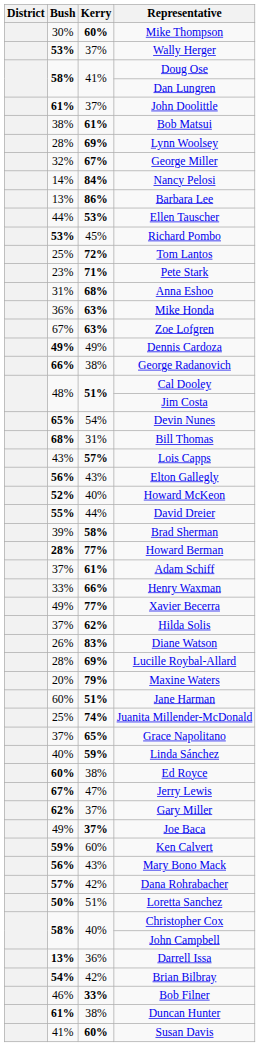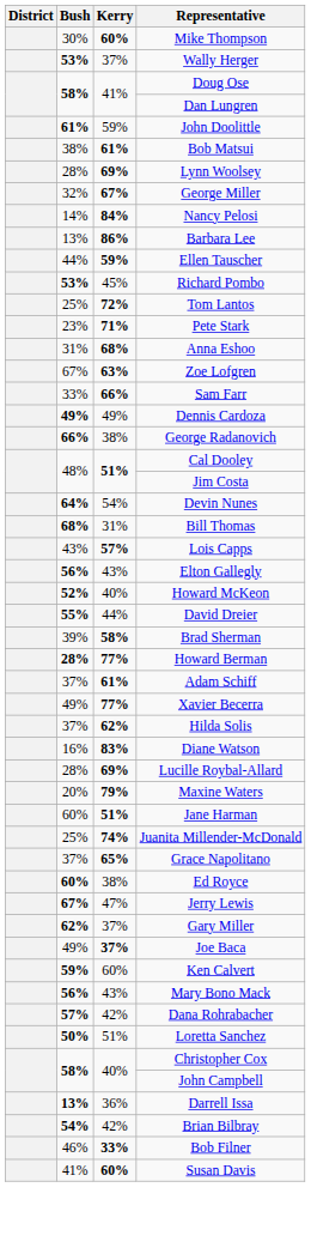 <table class=wikitable>
 <tr>
 <th>District</th>
 <th>Bush</th>
 <th>Kerry</th>
 <th>Representative</th>
 </tr>
 <tr align=center>
 <th></th>
 <td>30%</td>
 <td><strong>60%</strong></td>
 <td><a href='#'>Mike Thompson</a></td>
 </tr>
 <tr align=center>
 <th></th>
 <td><strong>53%</strong></td>
 <td>37%</td>
 <td><a href='#'>Wally Herger</a></td>
 </tr>
 <tr align=center>
 <th rowspan=2 ></th>
 <td rowspan=2><strong>58%</strong></td>
 <td rowspan=2>41%</td>
 <td><a href='#'>Doug Ose</a></td>
 </tr>
 <tr align=center>
 <td><a href='#'>Dan Lungren</a></td>
 </tr>
 <tr align=center>
 <th></th>
 <td><strong>61%</strong></td>
-<td>37%</td>
+<td>59%</td>
 <td><a href='#'>John Doolittle</a></td>
 </tr>
 <tr align=center>
 <th></th>
 <td>38%</td>
 <td><strong>61%</strong></td>
 <td><a href='#'>Bob Matsui</a></td>
 </tr>
 <tr align=center>
 <th></th>
 <td>28%</td>
 <td><strong>69%</strong></td>
 <td><a href='#'>Lynn Woolsey</a></td>
 </tr>
 <tr align=center>
 <th></th>
 <td>32%</td>
 <td><strong>67%</strong></td>
 <td><a href='#'>George Miller</a></td>
 </tr>
 <tr align=center>
 <th></th>
 <td>14%</td>
 <td><strong>84%</strong></td>
 <td><a href='#'>Nancy Pelosi</a></td>
 </tr>
 <tr align=center>
 <th></th>
 <td>13%</td>
 <td><strong>86%</strong></td>
 <td><a href='#'>Barbara Lee</a></td>
 </tr>
 <tr align=center>
 <th></th>
 <td>44%</td>
-<td><strong>53%</strong></td>
+<td><strong>59%</strong></td>
 <td><a href='#'>Ellen Tauscher</a></td>
 </tr>
 <tr align=center>
 <th></th>
 <td><strong>53%</strong></td>
 <td>45%</td>
 <td><a href='#'>Richard Pombo</a></td>
 </tr>
 <tr align=center>
 <th></th>
 <td>25%</td>
 <td><strong>72%</strong></td>
 <td><a href='#'>Tom Lantos</a></td>
 </tr>
 <tr align=center>
 <th></th>
 <td>23%</td>
 <td><strong>71%</strong></td>
 <td><a href='#'>Pete Stark</a></td>
 </tr>
 <tr align=center>
 <th></th>
 <td>31%</td>
 <td><strong>68%</strong></td>
 <td><a href='#'>Anna Eshoo</a></td>
 </tr>
 <tr align=center>
 <th></th>
-<td>36%</td>
+<td>67%</td>
 <td><strong>63%</strong></td>
-<td><a href='#'>Mike Honda</a></td>
+<td><a href='#'>Zoe Lofgren</a></td>
 </tr>
 <tr align=center>
 <th></th>
-<td>67%</td>
-<td><strong>63%</strong></td>
-<td><a href='#'>Zoe Lofgren</a></td>
+<td>33%</td>
+<td><strong>66%</strong></td>
+<td><a href='#'>Sam Farr</a></td>
 </tr>
 <tr align=center>
 <th></th>
 <td><strong>49%</strong></td>
 <td>49%</td>
 <td><a href='#'>Dennis Cardoza</a></td>
 </tr>
 <tr align=center>
 <th></th>
 <td><strong>66%</strong></td>
 <td>38%</td>
 <td><a href='#'>George Radanovich</a></td>
 </tr>
 <tr align=center>
 <th rowspan=2 ></th>
 <td rowspan=2>48%</td>
 <td rowspan=2><strong>51%</strong></td>
 <td><a href='#'>Cal Dooley</a></td>
 </tr>
 <tr align=center>
 <td><a href='#'>Jim Costa</a></td>
 </tr>
 <tr align=center>
 <th></th>
-<td><strong>65%</strong></td>
+<td><strong>64%</strong></td>
 <td>54%</td>
 <td><a href='#'>Devin Nunes</a></td>
 </tr>
 <tr align=center>
 <th></th>
 <td><strong>68%</strong></td>
 <td>31%</td>
 <td><a href='#'>Bill Thomas</a></td>
 </tr>
 <tr align=center>
 <th></th>
 <td>43%</td>
 <td><strong>57%</strong></td>
 <td><a href='#'>Lois Capps</a></td>
 </tr>
 <tr align=center>
 <th></th>
 <td><strong>56%</strong></td>
 <td>43%</td>
 <td><a href='#'>Elton Gallegly</a></td>
 </tr>
 <tr align=center>
 <th></th>
 <td><strong>52%</strong></td>
 <td>40%</td>
 <td><a href='#'>Howard McKeon</a></td>
 </tr>
 <tr align=center>
 <th></th>
 <td><strong>55%</strong></td>
 <td>44%</td>
 <td><a href='#'>David Dreier</a></td>
 </tr>
 <tr align=center>
 <th></th>
 <td>39%</td>
 <td><strong>58%</strong></td>
 <td><a href='#'>Brad Sherman</a></td>
 </tr>
 <tr align=center>
 <th></th>
 <td><strong>28%</strong></td>
 <td><strong>77%</strong></td>
 <td><a href='#'>Howard Berman</a></td>
 </tr>
 <tr align=center>
 <th></th>
 <td>37%</td>
 <td><strong>61%</strong></td>
 <td><a href='#'>Adam Schiff</a></td>
 </tr>
 <tr align=center>
 <th></th>
-<td>33%</td>
-<td><strong>66%</strong></td>
-<td><a href='#'>Henry Waxman</a></td>
-</tr>
-<tr align=center>
-<th></th>
 <td>49%</td>
 <td><strong>77%</strong></td>
 <td><a href='#'>Xavier Becerra</a></td>
 </tr>
 <tr align=center>
 <th></th>
 <td>37%</td>
 <td><strong>62%</strong></td>
 <td><a href='#'>Hilda Solis</a></td>
 </tr>
 <tr align=center>
 <th></th>
-<td>26%</td>
+<td>16%</td>
 <td><strong>83%</strong></td>
 <td><a href='#'>Diane Watson</a></td>
 </tr>
 <tr align=center>
 <th></th>
 <td>28%</td>
 <td><strong>69%</strong></td>
 <td><a href='#'>Lucille Roybal-Allard</a></td>
 </tr>
 <tr align=center>
 <th></th>
 <td>20%</td>
 <td><strong>79%</strong></td>
 <td><a href='#'>Maxine Waters</a></td>
 </tr>
 <tr align=center>
 <th></th>
 <td>60%</td>
 <td><strong>51%</strong></td>
 <td><a href='#'>Jane Harman</a></td>
 </tr>
 <tr align=center>
 <th></th>
 <td>25%</td>
 <td><strong>74%</strong></td>
 <td><a href='#'>Juanita Millender-McDonald</a></td>
 </tr>
 <tr align=center>
 <th></th>
 <td>37%</td>
 <td><strong>65%</strong></td>
 <td><a href='#'>Grace Napolitano</a></td>
-</tr>
-<tr align=center>
-<th></th>
-<td>40%</td>
-<td><strong>59%</strong></td>
-<td><a href='#'>Linda Sánchez</a></td>
 </tr>
 <tr align=center>
 <th></th>
 <td><strong>60%</strong></td>
 <td>38%</td>
 <td><a href='#'>Ed Royce</a></td>
 </tr>
 <tr align=center>
 <th></th>
 <td><strong>67%</strong></td>
 <td>47%</td>
 <td><a href='#'>Jerry Lewis</a></td>
 </tr>
 <tr align=center>
 <th></th>
 <td><strong>62%</strong></td>
 <td>37%</td>
 <td><a href='#'>Gary Miller</a></td>
 </tr>
 <tr align=center>
 <th></th>
 <td>49%</td>
 <td><strong>37%</strong></td>
 <td><a href='#'>Joe Baca</a></td>
 </tr>
 <tr align=center>
 <th></th>
 <td><strong>59%</strong></td>
 <td>60%</td>
 <td><a href='#'>Ken Calvert</a></td>
 </tr>
 <tr align=center>
 <th></th>
 <td><strong>56%</strong></td>
 <td>43%</td>
 <td><a href='#'>Mary Bono Mack</a></td>
 </tr>
 <tr align=center>
 <th></th>
 <td><strong>57%</strong></td>
 <td>42%</td>
 <td><a href='#'>Dana Rohrabacher</a></td>
 </tr>
 <tr align=center>
 <th></th>
 <td><strong>50%</strong></td>
 <td>51%</td>
 <td><a href='#'>Loretta Sanchez</a></td>
 </tr>
 <tr align=center>
 <th rowspan=2 ></th>
 <td rowspan=2><strong>58%</strong></td>
 <td rowspan=2>40%</td>
 <td><a href='#'>Christopher Cox</a></td>
 </tr>
 <tr align=center>
 <td><a href='#'>John Campbell</a></td>
 </tr>
 <tr align=center>
 <th></th>
 <td><strong>13%</strong></td>
 <td>36%</td>
 <td><a href='#'>Darrell Issa</a></td>
 </tr>
 <tr align=center>
 <th></th>
 <td><strong>54%</strong></td>
 <td>42%</td>
 <td><a href='#'>Brian Bilbray</a></td>
 </tr>
 <tr align=center>
 <th></th>
 <td>46%</td>
 <td><strong>33%</strong></td>
 <td><a href='#'>Bob Filner</a></td>
 </tr>
 <tr align=center>
 <th></th>
-<td><strong>61%</strong></td>
-<td>38%</td>
-<td><a href='#'>Duncan Hunter</a></td>
-</tr>
-<tr align=center>
-<th></th>
 <td>41%</td>
 <td><strong>60%</strong></td>
 <td><a href='#'>Susan Davis</a></td>
 </tr>
 </table>
